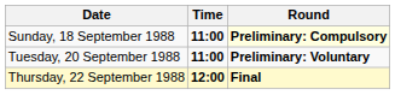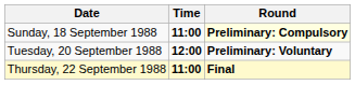 <table class="wikitable">
 <tr>
 <th>Date</th>
 <th>Time</th>
 <th>Round</th>
 </tr>
 <tr>
 <td>Sunday, 18 September 1988</td>
 <td><strong>11:00</strong></td>
 <td style="background: lightyellow;"><strong>Preliminary: Compulsory</strong></td>
 </tr>
 <tr>
 <td>Tuesday, 20 September 1988</td>
-<td><strong>11:00</strong></td>
+<td><strong>12:00</strong></td>
 <td><strong>Preliminary: Voluntary</strong></td>
 </tr>
 <tr style=background:lemonchiffon>
 <td>Thursday, 22 September 1988</td>
-<td><strong>12:00</strong></td>
+<td><strong>11:00</strong></td>
 <td><strong>Final</strong></td>
 </tr>
 </table>
